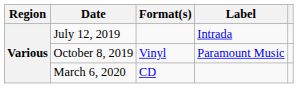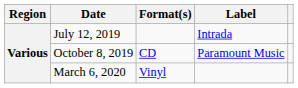 <table class="wikitable plainrowheaders">
 <tr>
 <th scope="col">Region</th>
 <th scope="col">Date</th>
 <th scope="col">Format(s)</th>
 <th scope="col">Label</th>
 <th scope="col"></th>
 </tr>
 <tr>
 <th scope="row" rowspan="3">Various</th>
 <td>July 12, 2019</td>
 <td></td>
 <td><a href='#'>Intrada</a></td>
 <td align="center"><br></td>
 </tr>
 <tr>
 <td>October 8, 2019</td>
-<td><a href='#'>Vinyl</a></td>
+<td><a href='#'>CD</a></td>
 <td><a href='#'>Paramount Music</a></td>
 <td align="center"></td>
 </tr>
 <tr>
 <td>March 6, 2020</td>
-<td><a href='#'>CD</a></td>
+<td><a href='#'>Vinyl</a></td>
 <td></td>
 <td align="center"><br></td>
 </tr>
 </table>
